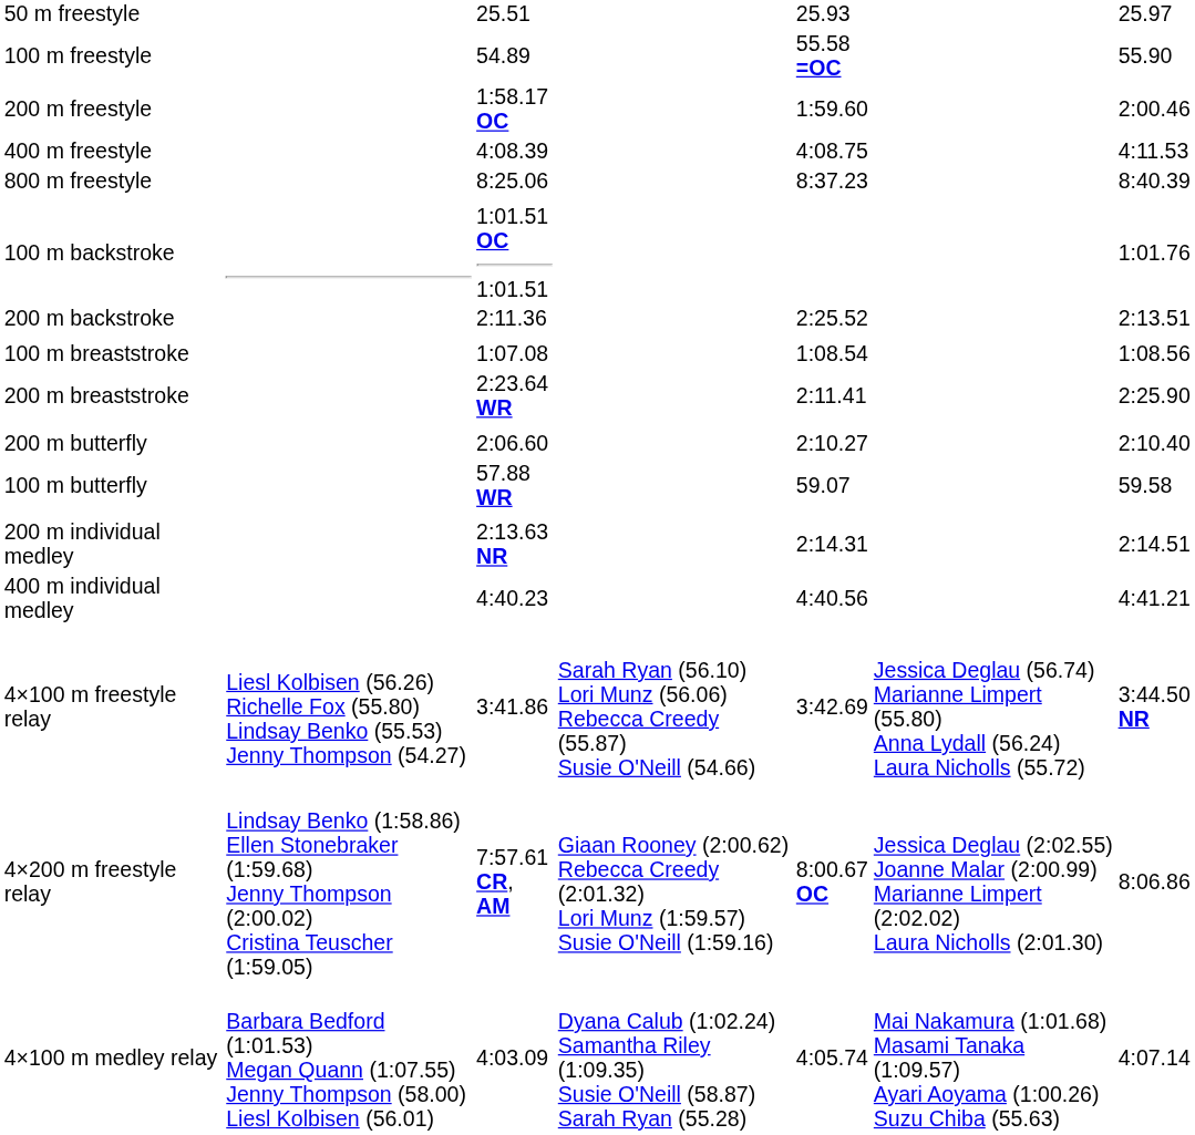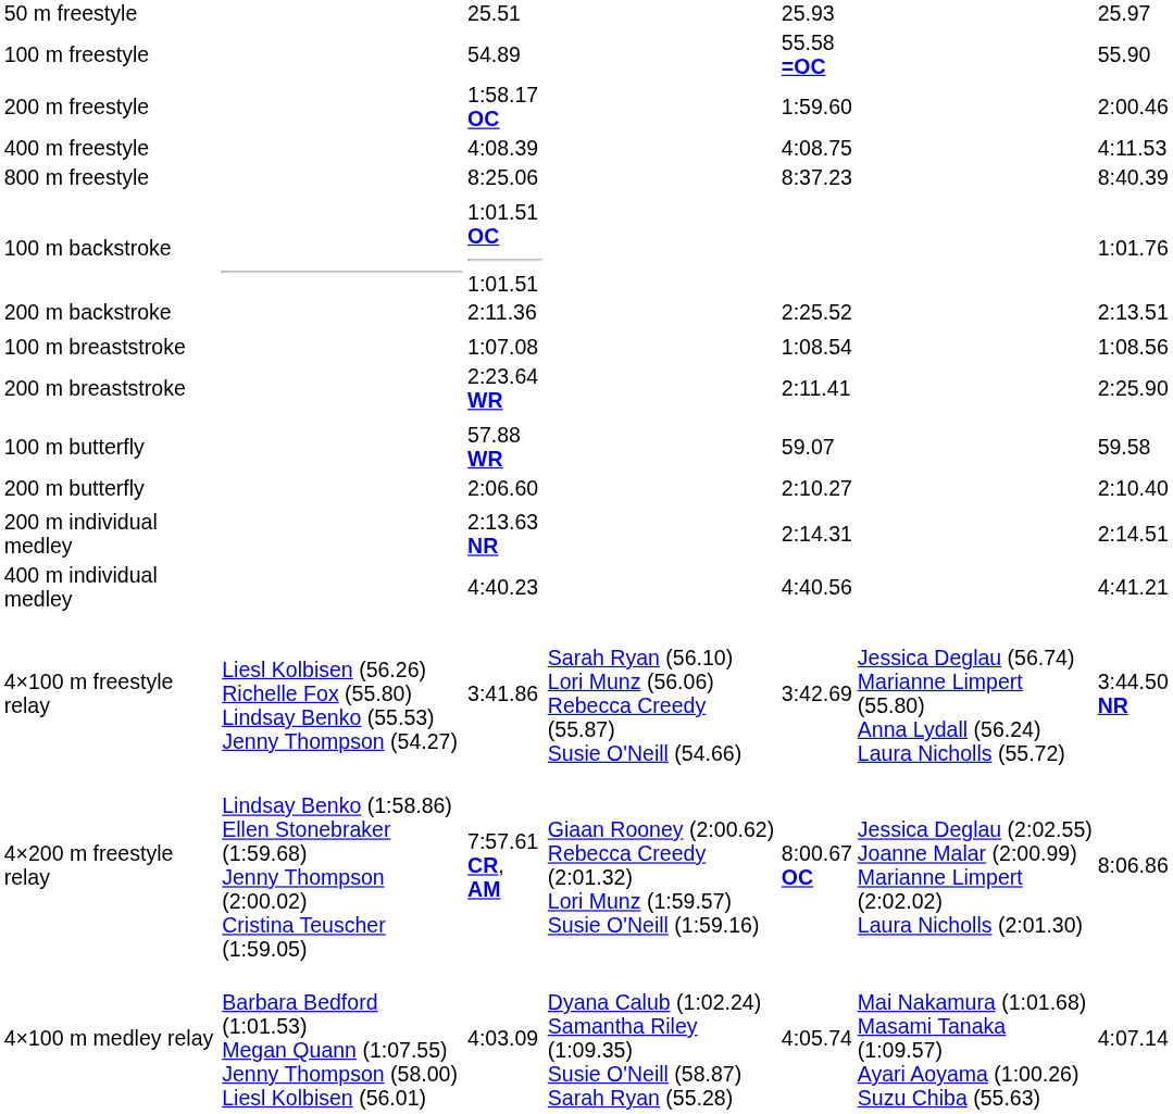 <table>
 <tr>
 <td>50 m freestyle <br></td>
 <td></td>
 <td>25.51</td>
 <td></td>
 <td>25.93</td>
 <td></td>
 <td>25.97</td>
 </tr>
 <tr>
 <td>100 m freestyle <br></td>
 <td></td>
 <td>54.89</td>
 <td></td>
 <td>55.58<br><strong><a href='#'>=OC</a></strong></td>
 <td></td>
 <td>55.90</td>
 </tr>
 <tr>
 <td>200 m freestyle <br></td>
 <td></td>
 <td>1:58.17<br><strong><a href='#'>OC</a></strong></td>
 <td></td>
 <td>1:59.60</td>
 <td></td>
 <td>2:00.46</td>
 </tr>
 <tr>
 <td>400 m freestyle <br></td>
 <td></td>
 <td>4:08.39</td>
 <td></td>
 <td>4:08.75</td>
 <td></td>
 <td>4:11.53</td>
 </tr>
 <tr>
 <td>800 m freestyle <br></td>
 <td></td>
 <td>8:25.06</td>
 <td></td>
 <td>8:37.23</td>
 <td></td>
 <td>8:40.39</td>
 </tr>
 <tr>
 <td></td>
 <td></td>
 <td></td>
 <td></td>
 <td></td>
 <td></td>
 <td></td>
 </tr>
 <tr>
 <td>100 m backstroke <br></td>
 <td><br><br><hr></td>
 <td>1:01.51<br><strong><a href='#'>OC</a></strong><hr>1:01.51</td>
 <td></td>
 <td></td>
 <td></td>
 <td>1:01.76</td>
 </tr>
 <tr>
 <td>200 m backstroke <br></td>
 <td></td>
 <td>2:11.36</td>
 <td></td>
 <td>2:25.52</td>
 <td></td>
 <td>2:13.51</td>
 </tr>
 <tr>
 <td></td>
 <td></td>
 <td></td>
 <td></td>
 <td></td>
 <td></td>
 <td></td>
 </tr>
 <tr>
 <td>100 m breaststroke <br></td>
 <td></td>
 <td>1:07.08</td>
 <td></td>
 <td>1:08.54</td>
 <td></td>
 <td>1:08.56</td>
 </tr>
 <tr>
 <td>200 m breaststroke <br></td>
 <td></td>
 <td>2:23.64<br><strong><a href='#'>WR</a></strong></td>
 <td></td>
 <td>2:11.41</td>
 <td></td>
 <td>2:25.90</td>
 </tr>
 <tr>
 <td></td>
 <td></td>
 <td></td>
 <td></td>
 <td></td>
 <td></td>
 <td></td>
 </tr>
 <tr>
+<td>100 m butterfly <br></td>
+<td></td>
+<td>57.88<br><strong><a href='#'>WR</a></strong></td>
+<td></td>
+<td>59.07</td>
+<td></td>
+<td>59.58</td>
+</tr>
+<tr>
 <td>200 m butterfly <br></td>
 <td></td>
 <td>2:06.60</td>
 <td></td>
 <td>2:10.27</td>
 <td></td>
 <td>2:10.40</td>
-</tr>
-<tr>
-<td>100 m butterfly <br></td>
-<td></td>
-<td>57.88<br><strong><a href='#'>WR</a></strong></td>
-<td></td>
-<td>59.07</td>
-<td></td>
-<td>59.58</td>
 </tr>
 <tr>
 <td></td>
 <td></td>
 <td></td>
 <td></td>
 <td></td>
 <td></td>
 <td></td>
 </tr>
 <tr>
 <td>200 m individual medley <br></td>
 <td></td>
 <td>2:13.63<br><strong><a href='#'>NR</a></strong></td>
 <td></td>
 <td>2:14.31</td>
 <td></td>
 <td>2:14.51</td>
 </tr>
 <tr>
 <td>400 m individual medley <br></td>
 <td></td>
 <td>4:40.23</td>
 <td></td>
 <td>4:40.56</td>
 <td></td>
 <td>4:41.21</td>
 </tr>
 <tr>
 <td></td>
 <td></td>
 <td></td>
 <td></td>
 <td></td>
 <td></td>
 <td></td>
 </tr>
 <tr>
 <td>4×100 m freestyle relay <br></td>
 <td><br><a href='#'>Liesl Kolbisen</a> (56.26)<br><a href='#'>Richelle Fox</a> (55.80)<br><a href='#'>Lindsay Benko</a> (55.53)<br><a href='#'>Jenny Thompson</a> (54.27)</td>
 <td>3:41.86</td>
 <td><br><a href='#'>Sarah Ryan</a> (56.10)<br><a href='#'>Lori Munz</a> (56.06)<br><a href='#'>Rebecca Creedy</a> (55.87)<br><a href='#'>Susie O'Neill</a> (54.66)</td>
 <td>3:42.69</td>
 <td><br><a href='#'>Jessica Deglau</a> (56.74)<br><a href='#'>Marianne Limpert</a> (55.80)<br><a href='#'>Anna Lydall</a> (56.24)<br><a href='#'>Laura Nicholls</a> (55.72)</td>
 <td>3:44.50<br><strong><a href='#'>NR</a></strong></td>
 </tr>
 <tr>
 <td>4×200 m freestyle relay <br></td>
 <td><br><a href='#'>Lindsay Benko</a> (1:58.86)<br><a href='#'>Ellen Stonebraker</a> (1:59.68)<br><a href='#'>Jenny Thompson</a> (2:00.02)<br><a href='#'>Cristina Teuscher</a> (1:59.05)</td>
 <td>7:57.61<br><strong><a href='#'>CR</a></strong>, <strong><a href='#'>AM</a></strong></td>
 <td><br><a href='#'>Giaan Rooney</a> (2:00.62)<br><a href='#'>Rebecca Creedy</a> (2:01.32)<br><a href='#'>Lori Munz</a> (1:59.57)<br><a href='#'>Susie O'Neill</a> (1:59.16)</td>
 <td>8:00.67<br><strong><a href='#'>OC</a></strong></td>
 <td><br><a href='#'>Jessica Deglau</a> (2:02.55)<br><a href='#'>Joanne Malar</a> (2:00.99)<br><a href='#'>Marianne Limpert</a> (2:02.02)<br><a href='#'>Laura Nicholls</a> (2:01.30)</td>
 <td>8:06.86</td>
 </tr>
 <tr>
 <td>4×100 m medley relay <br></td>
 <td><br><a href='#'>Barbara Bedford</a> (1:01.53)<br><a href='#'>Megan Quann</a> (1:07.55)<br><a href='#'>Jenny Thompson</a> (58.00)<br><a href='#'>Liesl Kolbisen</a> (56.01)</td>
 <td>4:03.09</td>
 <td><br><a href='#'>Dyana Calub</a> (1:02.24)<br><a href='#'>Samantha Riley</a> (1:09.35)<br><a href='#'>Susie O'Neill</a> (58.87)<br><a href='#'>Sarah Ryan</a> (55.28)</td>
 <td>4:05.74</td>
 <td><br><a href='#'>Mai Nakamura</a> (1:01.68)<br><a href='#'>Masami Tanaka</a> (1:09.57)<br><a href='#'>Ayari Aoyama</a> (1:00.26)<br><a href='#'>Suzu Chiba</a> (55.63)</td>
 <td>4:07.14</td>
 </tr>
 </table>
